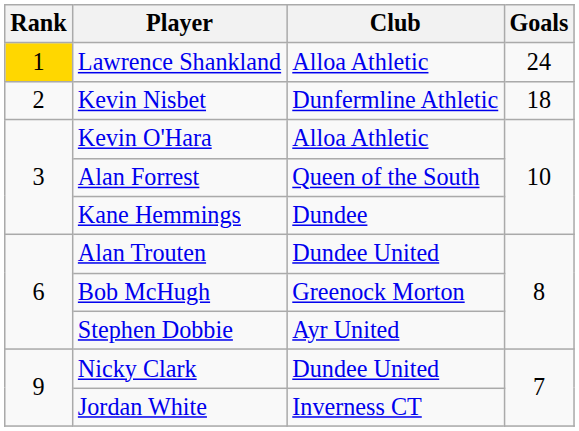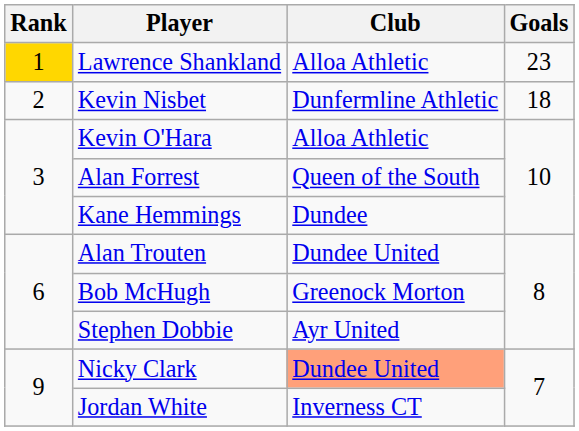 <table class="wikitable" style="text-align:center">
 <tr>
 <th>Rank</th>
 <th>Player</th>
 <th>Club</th>
 <th>Goals</th>
 </tr>
 <tr>
 <td style="background: gold;">1</td>
 <td align="left"> <a href='#'>Lawrence Shankland</a></td>
 <td align="left"><a href='#'>Alloa Athletic</a></td>
-<td>24</td>
+<td>23</td>
 </tr>
 <tr>
 <td>2</td>
 <td align="left"> <a href='#'>Kevin Nisbet</a></td>
 <td align="left"><a href='#'>Dunfermline Athletic</a></td>
 <td>18</td>
 </tr>
 <tr>
 <td rowspan="3">3</td>
 <td align="left"> <a href='#'>Kevin O'Hara</a></td>
 <td align="left"><a href='#'>Alloa Athletic</a></td>
 <td rowspan="3">10</td>
 </tr>
 <tr>
 <td align="left"> <a href='#'>Alan Forrest</a></td>
 <td align="left"><a href='#'>Queen of the South</a></td>
 </tr>
 <tr>
 <td align="left"> <a href='#'>Kane Hemmings</a></td>
 <td align="left"><a href='#'>Dundee</a></td>
 </tr>
 <tr>
 <td rowspan="3">6</td>
 <td align="left"> <a href='#'>Alan Trouten</a></td>
 <td align="left"><a href='#'>Dundee United</a></td>
 <td rowspan="3">8</td>
 </tr>
 <tr>
 <td align="left"> <a href='#'>Bob McHugh</a></td>
 <td align="left"><a href='#'>Greenock Morton</a></td>
 </tr>
 <tr>
 <td align="left"> <a href='#'>Stephen Dobbie</a></td>
 <td align="left"><a href='#'>Ayr United</a></td>
 </tr>
 <tr>
 <td rowspan="2">9</td>
 <td align="left"> <a href='#'>Nicky Clark</a></td>
-<td align="left"><a href='#'>Dundee United</a></td>
+<td align="left" style="background: lightsalmon;"><a href='#'>Dundee United</a></td>
 <td rowspan="2">7</td>
 </tr>
 <tr>
 <td align="left"> <a href='#'>Jordan White</a></td>
 <td align="left"><a href='#'>Inverness CT</a></td>
 </tr>
 </table>
